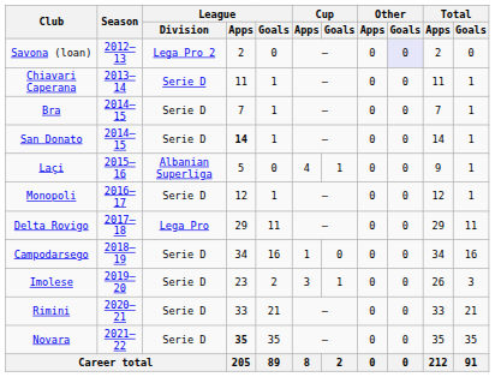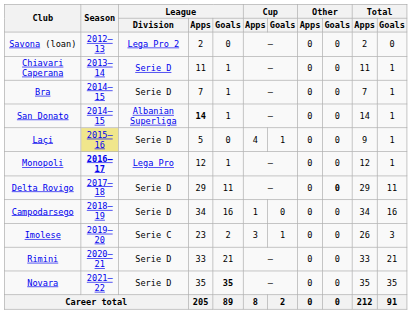 <table class="wikitable" style="text-align: center;">
 <tr>
 <th rowspan="2">Club</th>
 <th rowspan="2">Season</th>
 <th colspan="3">League</th>
 <th colspan="2">Cup</th>
 <th colspan="2">Other</th>
 <th colspan="2">Total</th>
 </tr>
 <tr>
 <th>Division</th>
 <th>Apps</th>
 <th>Goals</th>
 <th>Apps</th>
 <th>Goals</th>
 <th>Apps</th>
 <th>Goals</th>
 <th>Apps</th>
 <th>Goals</th>
 </tr>
 <tr>
 <td><a href='#'>Savona</a> (loan)</td>
 <td><a href='#'>2012–13</a></td>
 <td><a href='#'>Lega Pro 2</a></td>
 <td>2</td>
 <td>0</td>
 <td colspan="2">—</td>
 <td>0</td>
-<td style="background: lavender;">0</td>
+<td>0</td>
 <td>2</td>
 <td>0</td>
 </tr>
 <tr>
 <td><a href='#'>Chiavari Caperana</a></td>
 <td><a href='#'>2013–14</a></td>
 <td><a href='#'>Serie D</a></td>
 <td>11</td>
 <td>1</td>
 <td colspan="2">—</td>
 <td>0</td>
 <td>0</td>
 <td>11</td>
 <td>1</td>
 </tr>
 <tr>
 <td><a href='#'>Bra</a></td>
 <td><a href='#'>2014–15</a></td>
 <td>Serie D</td>
 <td>7</td>
 <td>1</td>
 <td colspan="2">—</td>
 <td>0</td>
 <td>0</td>
 <td>7</td>
 <td>1</td>
 </tr>
 <tr>
 <td><a href='#'>San Donato</a></td>
 <td><a href='#'>2014–15</a></td>
-<td>Serie D</td>
+<td><a href='#'>Albanian Superliga</a></td>
 <td><strong>14</strong></td>
 <td>1</td>
 <td colspan="2">—</td>
 <td>0</td>
 <td>0</td>
 <td>14</td>
 <td>1</td>
 </tr>
 <tr>
 <td><a href='#'>Laçi</a></td>
-<td><a href='#'>2015–16</a></td>
-<td><a href='#'>Albanian Superliga</a></td>
+<td style="background: khaki;"><a href='#'>2015–16</a></td>
+<td>Serie D</td>
 <td>5</td>
 <td>0</td>
 <td>4</td>
 <td>1</td>
 <td>0</td>
 <td>0</td>
 <td>9</td>
 <td>1</td>
 </tr>
 <tr>
 <td><a href='#'>Monopoli</a></td>
-<td><a href='#'>2016–17</a></td>
-<td>Serie D</td>
+<td><strong><a href='#'>2016–17</a></strong></td>
+<td><a href='#'>Lega Pro</a></td>
 <td>12</td>
 <td>1</td>
 <td colspan="2">—</td>
 <td>0</td>
 <td>0</td>
 <td>12</td>
 <td>1</td>
 </tr>
 <tr>
 <td><a href='#'>Delta Rovigo</a></td>
 <td><a href='#'>2017–18</a></td>
-<td><a href='#'>Lega Pro</a></td>
+<td>Serie D</td>
 <td>29</td>
 <td>11</td>
 <td colspan="2">—</td>
 <td>0</td>
-<td>0</td>
+<td><strong>0</strong></td>
 <td>29</td>
 <td>11</td>
 </tr>
 <tr>
 <td><a href='#'>Campodarsego</a></td>
 <td><a href='#'>2018–19</a></td>
 <td>Serie D</td>
 <td>34</td>
 <td>16</td>
 <td>1</td>
 <td>0</td>
 <td>0</td>
 <td>0</td>
 <td>34</td>
 <td>16</td>
 </tr>
 <tr>
 <td><a href='#'>Imolese</a></td>
 <td><a href='#'>2019–20</a></td>
-<td>Serie D</td>
+<td>Serie C</td>
 <td>23</td>
 <td>2</td>
 <td>3</td>
 <td>1</td>
 <td>0</td>
 <td>0</td>
 <td>26</td>
 <td>3</td>
 </tr>
 <tr>
 <td><a href='#'>Rimini</a></td>
 <td><a href='#'>2020–21</a></td>
 <td>Serie D</td>
 <td>33</td>
 <td>21</td>
 <td colspan="2">—</td>
 <td>0</td>
 <td>0</td>
 <td>33</td>
 <td>21</td>
 </tr>
 <tr>
 <td><a href='#'>Novara</a></td>
 <td><a href='#'>2021–22</a></td>
 <td>Serie D</td>
+<td>35</td>
 <td><strong>35</strong></td>
-<td>35</td>
 <td colspan="2">—</td>
 <td>0</td>
 <td>0</td>
 <td>35</td>
 <td>35</td>
 </tr>
 <tr>
 <th colspan="3">Career total</th>
 <th>205</th>
 <th>89</th>
 <th>8</th>
 <th>2</th>
 <th>0</th>
 <th>0</th>
 <th>212</th>
 <th>91</th>
 </tr>
 </table>
